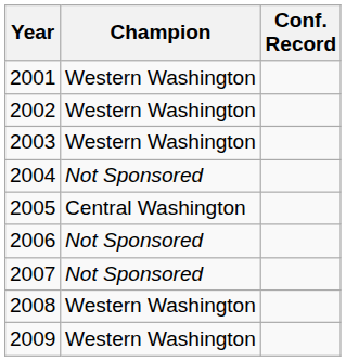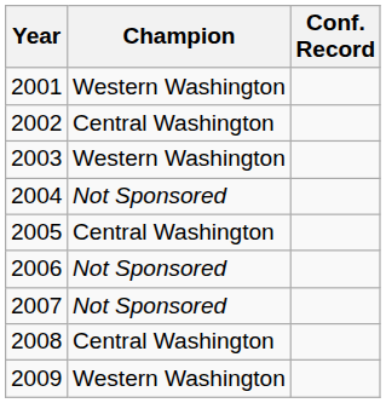 <table class="wikitable">
 <tr>
 <th>Year</th>
 <th>Champion</th>
 <th>Conf.<br>Record</th>
 </tr>
 <tr>
 <td>2001</td>
 <td>Western Washington</td>
 <td></td>
 </tr>
 <tr>
 <td>2002</td>
-<td>Western Washington</td>
+<td>Central Washington</td>
 <td></td>
 </tr>
 <tr>
 <td>2003</td>
 <td>Western Washington</td>
 <td></td>
 </tr>
 <tr>
 <td>2004</td>
 <td><em>Not Sponsored</em></td>
 <td></td>
 </tr>
 <tr>
 <td>2005</td>
 <td>Central Washington</td>
 <td></td>
 </tr>
 <tr>
 <td>2006</td>
 <td><em>Not Sponsored</em></td>
 <td></td>
 </tr>
 <tr>
 <td>2007</td>
 <td><em>Not Sponsored</em></td>
 <td></td>
 </tr>
 <tr>
 <td>2008</td>
-<td>Western Washington</td>
+<td>Central Washington</td>
 <td></td>
 </tr>
 <tr>
 <td>2009</td>
 <td>Western Washington</td>
 <td></td>
 </tr>
 </table>
